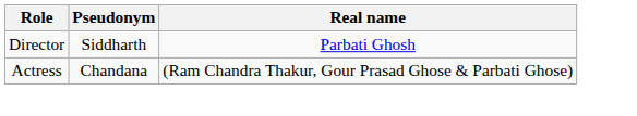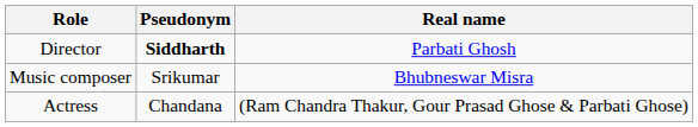 <table class="wikitable sortable" style="text-align:center;">
 <tr>
 <th>Role</th>
 <th>Pseudonym</th>
 <th>Real name</th>
 </tr>
 <tr>
 <td>Director</td>
-<td>Siddharth</td>
+<td><strong>Siddharth</strong></td>
 <td><a href='#'>Parbati Ghosh</a></td>
+</tr>
+<tr>
+<td>Music composer</td>
+<td>Srikumar</td>
+<td><a href='#'>Bhubneswar Misra</a></td>
 </tr>
 <tr>
 <td>Actress</td>
 <td>Chandana</td>
 <td>(Ram Chandra Thakur, Gour Prasad Ghose & Parbati Ghose)</td>
 </tr>
 </table>
